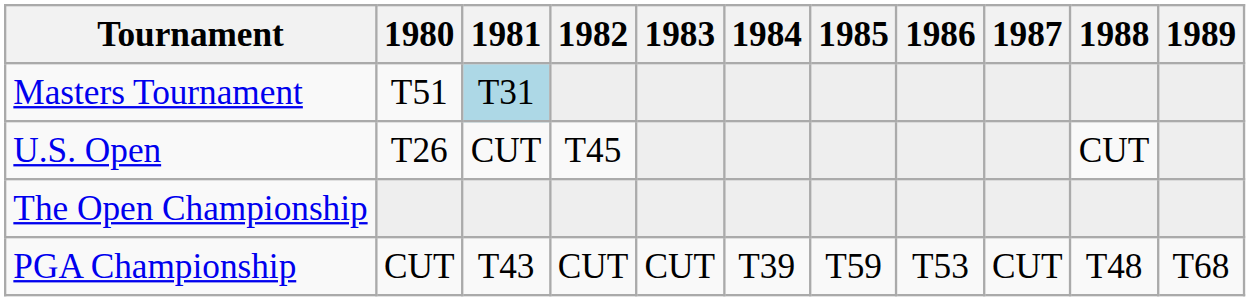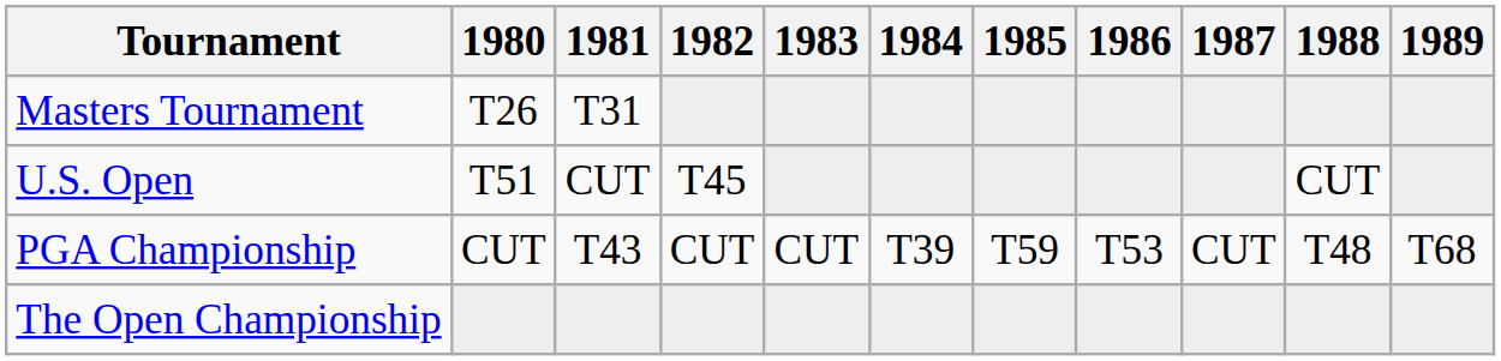 <table class="wikitable" style="font-size:95%;text-align:center;">
 <tr>
 <th>Tournament</th>
 <th>1980</th>
 <th>1981</th>
 <th>1982</th>
 <th>1983</th>
 <th>1984</th>
 <th>1985</th>
 <th>1986</th>
 <th>1987</th>
 <th>1988</th>
 <th>1989</th>
 </tr>
 <tr>
 <td align=left><a href='#'>Masters Tournament</a></td>
-<td>T51</td>
-<td style="background: lightblue;">T31</td>
+<td>T26</td>
+<td>T31</td>
 <td style="background:#eeeeee;"></td>
 <td style="background:#eeeeee;"></td>
 <td style="background:#eeeeee;"></td>
 <td style="background:#eeeeee;"></td>
 <td style="background:#eeeeee;"></td>
 <td style="background:#eeeeee;"></td>
 <td style="background:#eeeeee;"></td>
 <td style="background:#eeeeee;"></td>
 </tr>
 <tr>
 <td align=left><a href='#'>U.S. Open</a></td>
-<td>T26</td>
+<td>T51</td>
 <td>CUT</td>
 <td>T45</td>
 <td style="background:#eeeeee;"></td>
 <td style="background:#eeeeee;"></td>
 <td style="background:#eeeeee;"></td>
 <td style="background:#eeeeee;"></td>
 <td style="background:#eeeeee;"></td>
 <td>CUT</td>
-<td style="background:#eeeeee;"></td>
-</tr>
-<tr>
-<td align=left><a href='#'>The Open Championship</a></td>
-<td style="background:#eeeeee;"></td>
-<td style="background:#eeeeee;"></td>
-<td style="background:#eeeeee;"></td>
-<td style="background:#eeeeee;"></td>
-<td style="background:#eeeeee;"></td>
-<td style="background:#eeeeee;"></td>
-<td style="background:#eeeeee;"></td>
-<td style="background:#eeeeee;"></td>
-<td style="background:#eeeeee;"></td>
 <td style="background:#eeeeee;"></td>
 </tr>
 <tr>
 <td align=left><a href='#'>PGA Championship</a></td>
 <td>CUT</td>
 <td>T43</td>
 <td>CUT</td>
 <td>CUT</td>
 <td>T39</td>
 <td>T59</td>
 <td>T53</td>
 <td>CUT</td>
 <td>T48</td>
 <td>T68</td>
 </tr>
+<tr>
+<td align=left><a href='#'>The Open Championship</a></td>
+<td style="background:#eeeeee;"></td>
+<td style="background:#eeeeee;"></td>
+<td style="background:#eeeeee;"></td>
+<td style="background:#eeeeee;"></td>
+<td style="background:#eeeeee;"></td>
+<td style="background:#eeeeee;"></td>
+<td style="background:#eeeeee;"></td>
+<td style="background:#eeeeee;"></td>
+<td style="background:#eeeeee;"></td>
+<td style="background:#eeeeee;"></td>
+</tr>
 </table>
